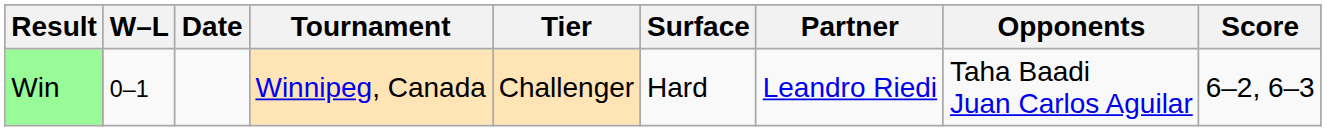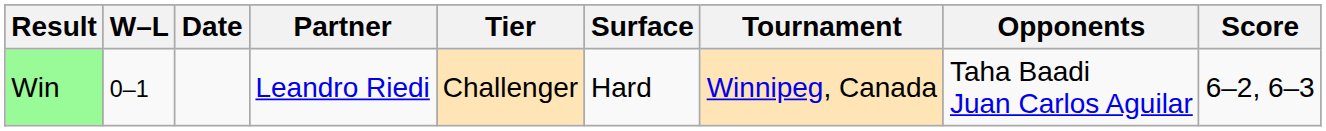 <table class="wikitable">
 <tr>
 <th>Result</th>
 <th class="unsortable">W–L</th>
 <th>Date</th>
-<th>Tournament</th>
+<th>Partner</th>
 <th>Tier</th>
 <th>Surface</th>
-<th>Partner</th>
+<th>Tournament</th>
 <th>Opponents</th>
 <th class="unsortable">Score</th>
 </tr>
 <tr>
 <td bgcolor=98fb98>Win</td>
 <td><small>0–1</small></td>
 <td><a href='#'></a></td>
-<td bgcolor=moccasin><a href='#'>Winnipeg</a>, Canada</td>
+<td> <a href='#'>Leandro Riedi</a></td>
 <td bgcolor=moccasin>Challenger</td>
 <td>Hard</td>
-<td> <a href='#'>Leandro Riedi</a></td>
+<td bgcolor=moccasin><a href='#'>Winnipeg</a>, Canada</td>
 <td> Taha Baadi <br>  <a href='#'>Juan Carlos Aguilar</a></td>
 <td>6–2, 6–3</td>
 </tr>
 </table>
